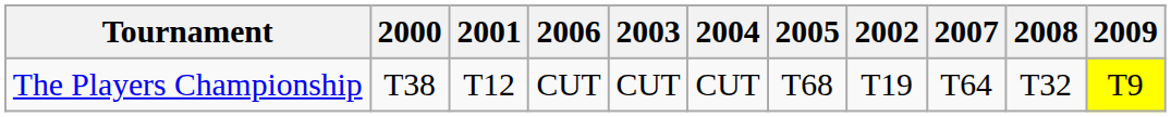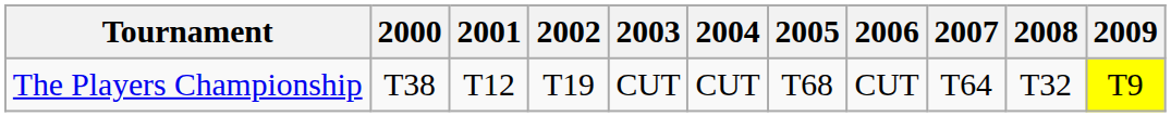 <table class="wikitable" style="font-size:95%;text-align:center;">
 <tr>
 <th>Tournament</th>
 <th>2000</th>
 <th>2001</th>
-<th>2006</th>
+<th>2002</th>
 <th>2003</th>
 <th>2004</th>
 <th>2005</th>
-<th>2002</th>
+<th>2006</th>
 <th>2007</th>
 <th>2008</th>
 <th>2009</th>
 </tr>
 <tr>
 <td align=left><a href='#'>The Players Championship</a></td>
 <td>T38</td>
 <td>T12</td>
-<td>CUT</td>
+<td>T19</td>
 <td>CUT</td>
 <td>CUT</td>
 <td>T68</td>
-<td>T19</td>
+<td>CUT</td>
 <td>T64</td>
 <td>T32</td>
 <td style="background:yellow;">T9</td>
 </tr>
 </table>
